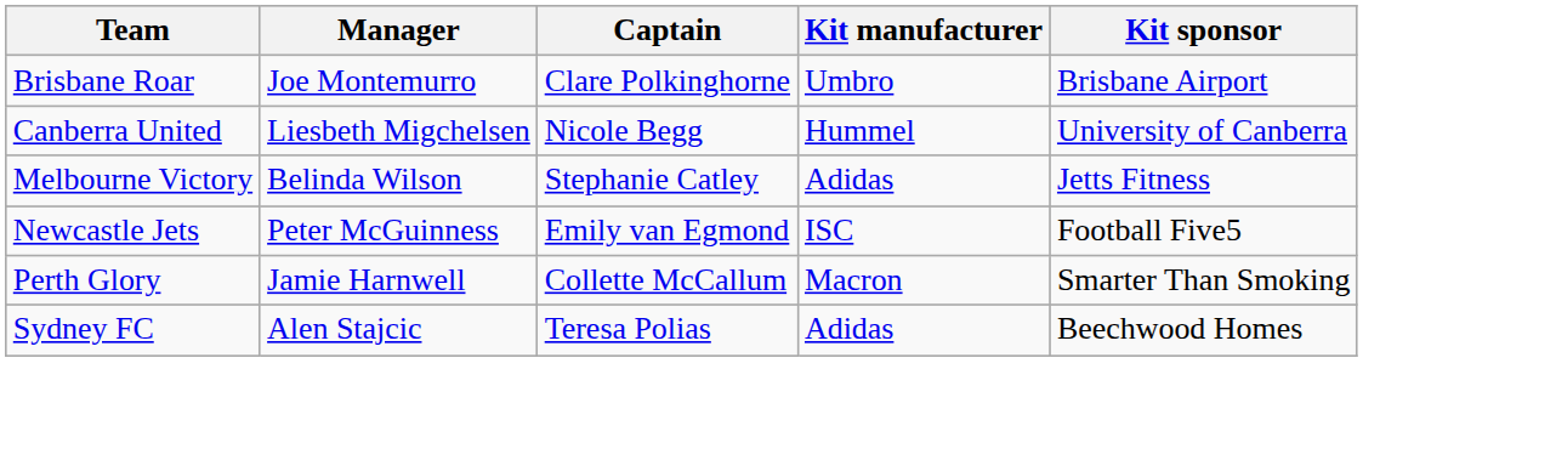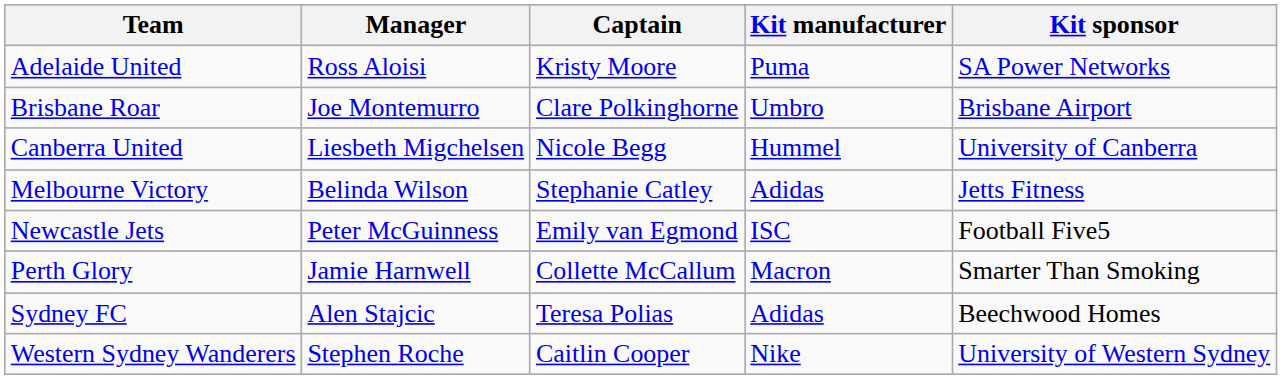 <table class="wikitable sortable" style="text-align: left;">
 <tr>
 <th>Team</th>
 <th>Manager</th>
 <th>Captain</th>
 <th><a href='#'>Kit</a> manufacturer</th>
 <th><a href='#'>Kit</a> sponsor</th>
+</tr>
+<tr>
+<td><a href='#'>Adelaide United</a></td>
+<td> <a href='#'>Ross Aloisi</a></td>
+<td> <a href='#'>Kristy Moore</a></td>
+<td><a href='#'>Puma</a></td>
+<td><a href='#'>SA Power Networks</a></td>
 </tr>
 <tr>
 <td><a href='#'>Brisbane Roar</a></td>
 <td> <a href='#'>Joe Montemurro</a></td>
 <td> <a href='#'>Clare Polkinghorne</a></td>
 <td><a href='#'>Umbro</a></td>
 <td><a href='#'>Brisbane Airport</a></td>
 </tr>
 <tr>
 <td><a href='#'>Canberra United</a></td>
 <td> <a href='#'>Liesbeth Migchelsen</a></td>
 <td> <a href='#'>Nicole Begg</a></td>
 <td><a href='#'>Hummel</a></td>
 <td><a href='#'>University of Canberra</a></td>
 </tr>
 <tr>
 <td><a href='#'>Melbourne Victory</a></td>
 <td> <a href='#'>Belinda Wilson</a></td>
 <td> <a href='#'>Stephanie Catley</a></td>
 <td><a href='#'>Adidas</a></td>
 <td><a href='#'>Jetts Fitness</a></td>
 </tr>
 <tr>
 <td><a href='#'>Newcastle Jets</a></td>
 <td> <a href='#'>Peter McGuinness</a></td>
 <td> <a href='#'>Emily van Egmond</a></td>
 <td><a href='#'>ISC</a></td>
 <td>Football Five5</td>
 </tr>
 <tr>
 <td><a href='#'>Perth Glory</a></td>
 <td> <a href='#'>Jamie Harnwell</a></td>
 <td> <a href='#'>Collette McCallum</a></td>
 <td><a href='#'>Macron</a></td>
 <td>Smarter Than Smoking</td>
 </tr>
 <tr>
 <td><a href='#'>Sydney FC</a></td>
 <td> <a href='#'>Alen Stajcic</a></td>
 <td> <a href='#'>Teresa Polias</a></td>
 <td><a href='#'>Adidas</a></td>
 <td>Beechwood Homes</td>
 </tr>
+<tr>
+<td><a href='#'>Western Sydney Wanderers</a></td>
+<td> <a href='#'>Stephen Roche</a></td>
+<td> <a href='#'>Caitlin Cooper</a></td>
+<td><a href='#'>Nike</a></td>
+<td><a href='#'>University of Western Sydney</a></td>
+</tr>
 </table>
